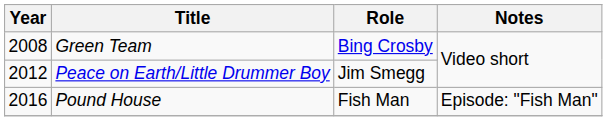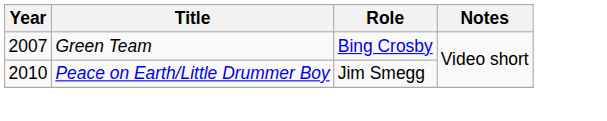 <table class="wikitable sortable">
 <tr>
 <th>Year</th>
 <th>Title</th>
 <th>Role</th>
 <th>Notes</th>
 </tr>
 <tr>
-<td>2008</td>
+<td>2007</td>
 <td><em>Green Team</em></td>
 <td><a href='#'>Bing Crosby</a></td>
 <td rowspan=2>Video short</td>
 </tr>
 <tr>
-<td>2012</td>
+<td>2010</td>
 <td><em><a href='#'>Peace on Earth/Little Drummer Boy</a></em></td>
 <td>Jim Smegg</td>
 </tr>
 <tr>
-<td>2016</td>
-<td><em>Pound House</em></td>
-<td>Fish Man</td>
-<td>Episode: "Fish Man"</td>
-</tr>
-<tr>
 </tr>
 </table>
